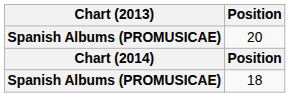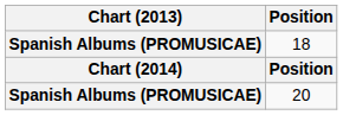 <table class="wikitable plainrowheaders" style="text-align:center">
 <tr>
 <th scope="col">Chart (2013)</th>
 <th scope="col">Position</th>
 </tr>
 <tr>
 <th scope="row">Spanish Albums (PROMUSICAE)</th>
-<td>20</td>
+<td>18</td>
 </tr>
 <tr>
 <th scope="col">Chart (2014)</th>
 <th scope="col">Position</th>
 </tr>
 <tr>
 <th scope="row">Spanish Albums (PROMUSICAE)</th>
-<td>18</td>
+<td>20</td>
 </tr>
 </table>
